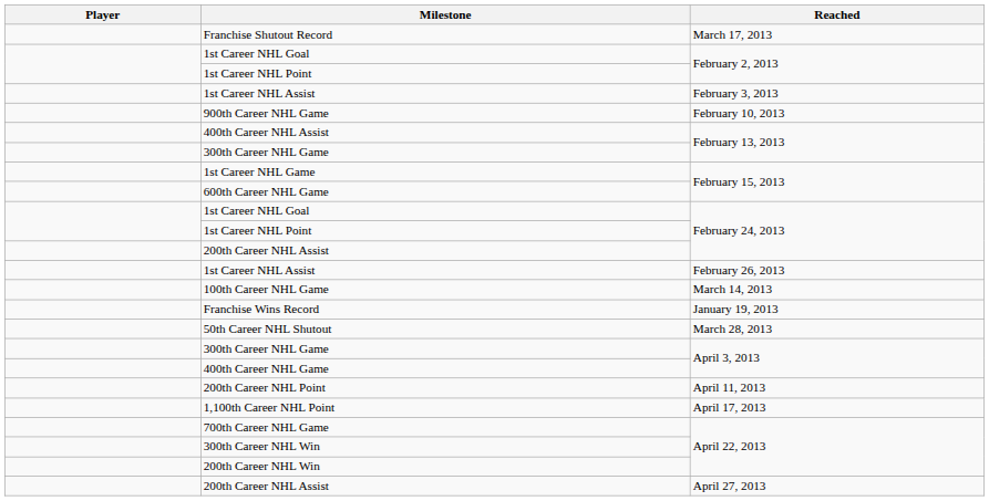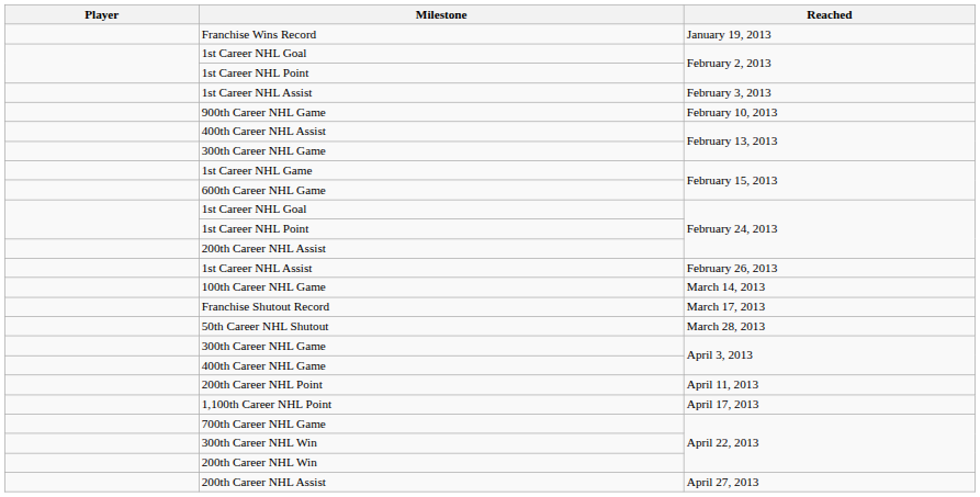 <table class="wikitable sortable" style="width:100%;">
 <tr align=center>
 <th style="width:20%;">Player</th>
 <th style="width:50%;">Milestone</th>
 <th style="width:30%;" data-sort-type="date">Reached</th>
 </tr>
 <tr>
 <td></td>
-<td>Franchise Shutout Record</td>
-<td>March 17, 2013</td>
+<td>Franchise Wins Record</td>
+<td>January 19, 2013</td>
 </tr>
 <tr>
 <td rowspan=2></td>
 <td>1st Career NHL Goal</td>
 <td rowspan=2>February 2, 2013</td>
 </tr>
 <tr>
 <td>1st Career NHL Point</td>
 </tr>
 <tr>
 <td></td>
 <td>1st Career NHL Assist</td>
 <td>February 3, 2013</td>
 </tr>
 <tr>
 <td></td>
 <td>900th Career NHL Game</td>
 <td>February 10, 2013</td>
 </tr>
 <tr>
 <td></td>
 <td>400th Career NHL Assist</td>
 <td rowspan=2>February 13, 2013</td>
 </tr>
 <tr>
 <td></td>
 <td>300th Career NHL Game</td>
 </tr>
 <tr>
 <td></td>
 <td>1st Career NHL Game</td>
 <td rowspan=2>February 15, 2013</td>
 </tr>
 <tr>
 <td></td>
 <td>600th Career NHL Game</td>
 </tr>
 <tr>
 <td rowspan=2></td>
 <td>1st Career NHL Goal</td>
 <td rowspan=3>February 24, 2013</td>
 </tr>
 <tr>
 <td>1st Career NHL Point</td>
 </tr>
 <tr>
 <td></td>
 <td style=white-space:nowrap>200th Career NHL Assist</td>
 </tr>
 <tr>
 <td></td>
 <td>1st Career NHL Assist</td>
 <td>February 26, 2013</td>
 </tr>
 <tr>
 <td></td>
 <td>100th Career NHL Game</td>
 <td>March 14, 2013</td>
 </tr>
 <tr>
 <td></td>
-<td>Franchise Wins Record</td>
-<td>January 19, 2013</td>
+<td>Franchise Shutout Record</td>
+<td>March 17, 2013</td>
 </tr>
 <tr>
 <td></td>
 <td>50th Career NHL Shutout</td>
 <td>March 28, 2013</td>
 </tr>
 <tr>
 <td></td>
 <td>300th Career NHL Game</td>
 <td rowspan=2>April 3, 2013</td>
 </tr>
 <tr>
 <td></td>
 <td>400th Career NHL Game</td>
 </tr>
 <tr>
 <td></td>
 <td>200th Career NHL Point</td>
 <td>April 11, 2013</td>
 </tr>
 <tr>
 <td></td>
 <td>1,100th Career NHL Point</td>
 <td>April 17, 2013</td>
 </tr>
 <tr>
 <td></td>
 <td>700th Career NHL Game</td>
 <td rowspan=3>April 22, 2013</td>
 </tr>
 <tr>
 <td></td>
 <td>300th Career NHL Win</td>
 </tr>
 <tr>
 <td></td>
 <td>200th Career NHL Win</td>
 </tr>
 <tr>
 <td></td>
 <td>200th Career NHL Assist</td>
 <td>April 27, 2013</td>
 </tr>
 </table>
